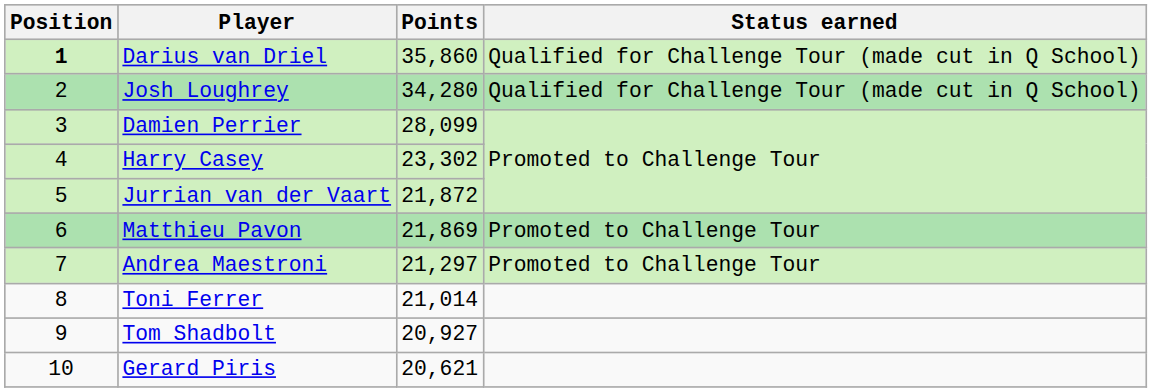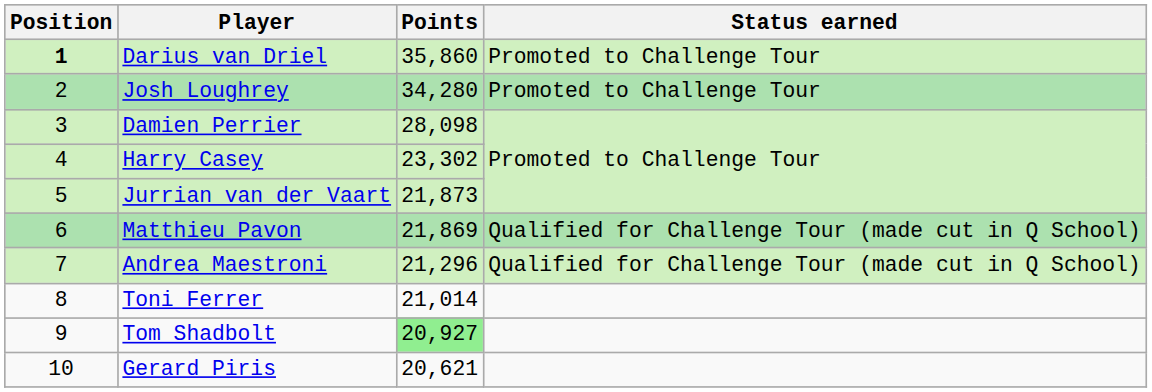 <table class=wikitable>
 <tr>
 <th>Position</th>
 <th>Player</th>
 <th>Points</th>
 <th>Status earned</th>
 </tr>
 <tr style="background:#D0F0C0;">
 <td align=center><strong>1</strong></td>
 <td> <a href='#'>Darius van Driel</a></td>
 <td align=center>35,860</td>
-<td>Qualified for Challenge Tour (made cut in Q School)</td>
+<td>Promoted to Challenge Tour</td>
 </tr>
 <tr style="background:#ACE1AF;">
 <td align=center>2</td>
 <td> <a href='#'>Josh Loughrey</a></td>
 <td align=center>34,280</td>
-<td>Qualified for Challenge Tour (made cut in Q School)</td>
+<td>Promoted to Challenge Tour</td>
 </tr>
 <tr style="background:#D0F0C0;">
 <td align=center>3</td>
 <td> <a href='#'>Damien Perrier</a></td>
-<td align=center>28,099</td>
+<td align=center>28,098</td>
 <td rowspan=3>Promoted to Challenge Tour</td>
 </tr>
 <tr style="background:#D0F0C0;">
 <td align=center>4</td>
 <td> <a href='#'>Harry Casey</a></td>
 <td align=center>23,302</td>
 </tr>
 <tr style="background:#D0F0C0;">
 <td align=center>5</td>
 <td> <a href='#'>Jurrian van der Vaart</a></td>
-<td align=center>21,872</td>
+<td align=center>21,873</td>
 </tr>
 <tr style="background:#ACE1AF;">
 <td align=center>6</td>
 <td> <a href='#'>Matthieu Pavon</a></td>
 <td align=center>21,869</td>
-<td>Promoted to Challenge Tour</td>
+<td>Qualified for Challenge Tour (made cut in Q School)</td>
 </tr>
 <tr style="background:#D0F0C0;">
 <td align=center>7</td>
 <td> <a href='#'>Andrea Maestroni</a></td>
-<td align=center>21,297</td>
-<td>Promoted to Challenge Tour</td>
+<td align=center>21,296</td>
+<td>Qualified for Challenge Tour (made cut in Q School)</td>
 </tr>
 <tr>
 <td align=center>8</td>
 <td> <a href='#'>Toni Ferrer</a></td>
 <td align=center>21,014</td>
 <td></td>
 </tr>
 <tr>
 <td align=center>9</td>
 <td> <a href='#'>Tom Shadbolt</a></td>
-<td align=center>20,927</td>
+<td align=center style="background: lightgreen;">20,927</td>
 <td></td>
 </tr>
 <tr>
 <td align=center>10</td>
 <td> <a href='#'>Gerard Piris</a></td>
 <td align=center>20,621</td>
 <td></td>
 </tr>
 </table>
